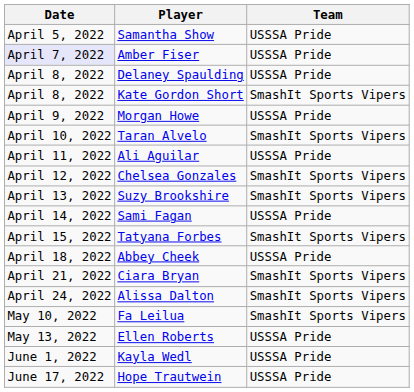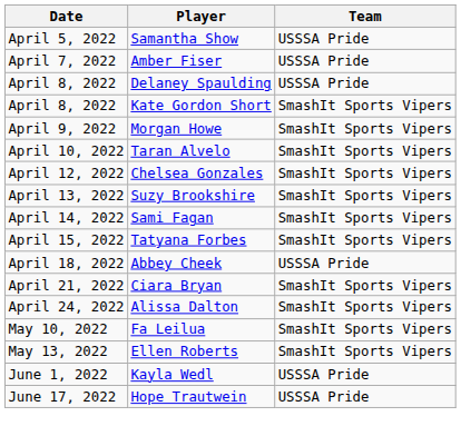 <table class="wikitable sortable">
 <tr>
 <th>Date</th>
 <th>Player</th>
 <th>Team</th>
 </tr>
 <tr>
 <td>April 5, 2022</td>
 <td><a href='#'>Samantha Show</a></td>
 <td>USSSA Pride</td>
 </tr>
 <tr>
-<td style="background: lavender;">April 7, 2022</td>
+<td>April 7, 2022</td>
 <td><a href='#'>Amber Fiser</a></td>
 <td>USSSA Pride</td>
 </tr>
 <tr>
 <td>April 8, 2022</td>
 <td><a href='#'>Delaney Spaulding</a></td>
 <td>USSSA Pride</td>
 </tr>
 <tr>
 <td>April 8, 2022</td>
 <td><a href='#'>Kate Gordon Short</a></td>
 <td>SmashIt Sports Vipers</td>
 </tr>
 <tr>
 <td>April 9, 2022</td>
 <td><a href='#'>Morgan Howe</a></td>
-<td>USSSA Pride</td>
+<td>SmashIt Sports Vipers</td>
 </tr>
 <tr>
 <td>April 10, 2022</td>
 <td><a href='#'>Taran Alvelo</a></td>
 <td>SmashIt Sports Vipers</td>
-</tr>
-<tr>
-<td>April 11, 2022</td>
-<td><a href='#'>Ali Aguilar</a></td>
-<td>USSSA Pride</td>
 </tr>
 <tr>
 <td>April 12, 2022</td>
 <td><a href='#'>Chelsea Gonzales</a></td>
 <td>SmashIt Sports Vipers</td>
 </tr>
 <tr>
 <td>April 13, 2022</td>
 <td><a href='#'>Suzy Brookshire</a></td>
 <td>SmashIt Sports Vipers</td>
 </tr>
 <tr>
 <td>April 14, 2022</td>
 <td><a href='#'>Sami Fagan</a></td>
-<td>USSSA Pride</td>
+<td>SmashIt Sports Vipers</td>
 </tr>
 <tr>
 <td>April 15, 2022</td>
 <td><a href='#'>Tatyana Forbes</a></td>
 <td>SmashIt Sports Vipers</td>
 </tr>
 <tr>
 <td>April 18, 2022</td>
 <td><a href='#'>Abbey Cheek</a></td>
 <td>USSSA Pride</td>
 </tr>
 <tr>
 <td>April 21, 2022</td>
 <td><a href='#'>Ciara Bryan</a></td>
 <td>SmashIt Sports Vipers</td>
 </tr>
 <tr>
 <td>April 24, 2022</td>
 <td><a href='#'>Alissa Dalton</a></td>
 <td>SmashIt Sports Vipers</td>
 </tr>
 <tr>
 <td>May 10, 2022</td>
 <td><a href='#'>Fa Leilua</a></td>
 <td>SmashIt Sports Vipers</td>
 </tr>
 <tr>
 <td>May 13, 2022</td>
 <td><a href='#'>Ellen Roberts</a></td>
-<td>USSSA Pride</td>
+<td>SmashIt Sports Vipers</td>
 </tr>
 <tr>
 <td>June 1, 2022</td>
 <td><a href='#'>Kayla Wedl</a></td>
 <td>USSSA Pride</td>
 </tr>
 <tr>
 <td>June 17, 2022</td>
 <td><a href='#'>Hope Trautwein</a></td>
 <td>USSSA Pride</td>
 </tr>
 </table>
